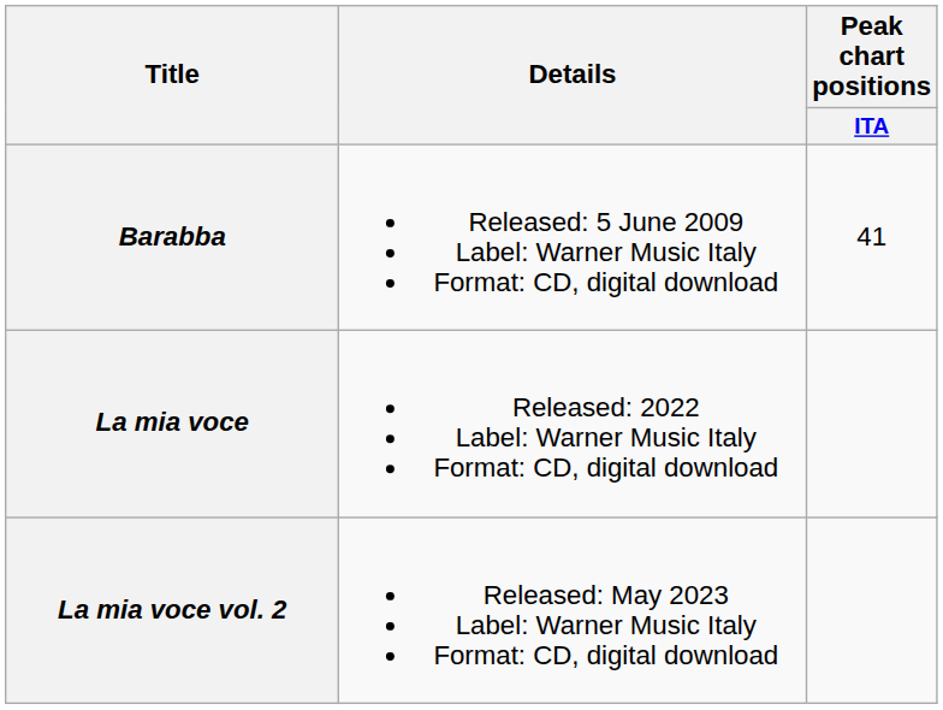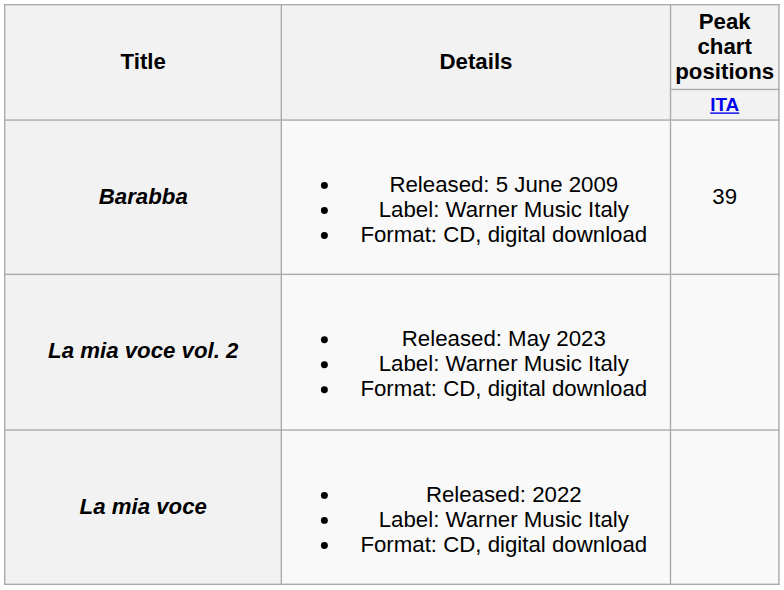 <table class="wikitable plainrowheaders" style="text-align:center;">
 <tr>
 <th scope="col" rowspan="2" style="width:12em;">Title</th>
 <th scope="col" rowspan="2" style="width:17em;">Details</th>
 <th scope="col" colspan="1">Peak chart positions</th>
 </tr>
 <tr>
 <th scope="col" style="width:3em;font-size:85%;"><a href='#'>ITA</a><br></th>
 </tr>
 <tr>
 <th scope="row"><em>Barabba</em></th>
 <td><br><ul><li>Released: 5 June 2009</li><li>Label: Warner Music Italy</li><li>Format: CD, digital download</li></ul></td>
-<td>41</td>
+<td>39</td>
+</tr>
+<tr>
+<th scope="row"><em>La mia voce vol. 2</em></th>
+<td><br><ul><li>Released: May 2023</li><li>Label: Warner Music Italy</li><li>Format: CD, digital download</li></ul></td>
+<td></td>
 </tr>
 <tr>
 <th scope="row"><em>La mia voce</em></th>
 <td><br><ul><li>Released: 2022</li><li>Label: Warner Music Italy</li><li>Format: CD, digital download</li></ul></td>
 <td></td>
 </tr>
-<tr>
-<th scope="row"><em>La mia voce vol. 2</em></th>
-<td><br><ul><li>Released: May 2023</li><li>Label: Warner Music Italy</li><li>Format: CD, digital download</li></ul></td>
-<td></td>
-</tr>
 </table>
